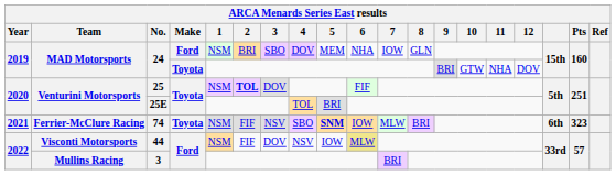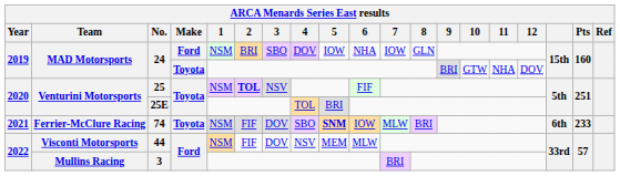 <table class="wikitable" style="text-align:center; font-size:75%">
 <tr>
 <th colspan=19><a href='#'>ARCA Menards Series East</a> results</th>
 </tr>
 <tr>
 <th>Year</th>
 <th>Team</th>
 <th>No.</th>
 <th>Make</th>
 <th>1</th>
 <th>2</th>
 <th>3</th>
 <th>4</th>
 <th>5</th>
 <th>6</th>
 <th>7</th>
 <th>8</th>
 <th>9</th>
 <th>10</th>
 <th>11</th>
 <th>12</th>
 <th></th>
 <th>Pts</th>
 <th>Ref</th>
 </tr>
 <tr>
 <th rowspan=2><a href='#'>2019</a></th>
 <th rowspan=2><a href='#'>MAD Motorsports</a></th>
 <th rowspan=2>24</th>
 <th><a href='#'>Ford</a></th>
 <td style="background:#DFFFDF;"><a href='#'>NSM</a><br></td>
 <td style="background:#FFDF9F;"><a href='#'>BRI</a><br></td>
 <td style="background:#EFCFFF;"><a href='#'>SBO</a><br></td>
 <td style="background:#EFCFFF;"><a href='#'>DOV</a><br></td>
-<td><a href='#'>MEM</a></td>
+<td><a href='#'>IOW</a></td>
 <td><a href='#'>NHA</a></td>
 <td><a href='#'>IOW</a></td>
 <td><a href='#'>GLN</a></td>
 <td colspan=4></td>
 <th rowspan=2>15th</th>
 <th rowspan=2>160</th>
 <th rowspan=2></th>
 </tr>
 <tr>
 <th><a href='#'>Toyota</a></th>
 <td colspan=8></td>
 <td style="background:#DFDFDF;"><a href='#'>BRI</a><br></td>
 <td><a href='#'>GTW</a></td>
 <td><a href='#'>NHA</a></td>
 <td><a href='#'>DOV</a></td>
 </tr>
 <tr>
 <th rowspan=2><a href='#'>2020</a></th>
 <th rowspan=2><a href='#'>Venturini Motorsports</a></th>
 <th>25</th>
 <th rowspan=2><a href='#'>Toyota</a></th>
 <td style="background:#EFCFFF;"><a href='#'>NSM</a><br></td>
 <td style="background:#EFCFFF;"><strong><a href='#'>TOL</a></strong><br></td>
-<td style="background:#DFDFDF;"><a href='#'>DOV</a><br></td>
+<td style="background:#DFDFDF;"><a href='#'>NSV</a><br></td>
 <td colspan=2></td>
 <td style="background:#DFFFDF;"><a href='#'>FIF</a><br></td>
 <td colspan=6></td>
 <th rowspan=2>5th</th>
 <th rowspan=2>251</th>
 <th rowspan=2></th>
 </tr>
 <tr>
 <th>25E</th>
 <td colspan=3></td>
 <td style="background:#FFDF9F;"><a href='#'>TOL</a><br></td>
 <td style="background:#DFDFDF;"><a href='#'>BRI</a><br></td>
 <td colspan=7></td>
 </tr>
 <tr>
 <th><a href='#'>2021</a></th>
 <th><a href='#'>Ferrier-McClure Racing</a></th>
 <th>74</th>
 <th><a href='#'>Toyota</a></th>
 <td style="background:#DFDFDF;"><a href='#'>NSM</a><br></td>
 <td style="background:#DFDFDF;"><a href='#'>FIF</a><br></td>
-<td style="background:#DFDFDF;"><a href='#'>NSV</a><br></td>
+<td style="background:#DFDFDF;"><a href='#'>DOV</a><br></td>
 <td style="background:#EFCFFF;"><a href='#'>SBO</a><br></td>
 <td style="background:#FFDF9F;"><strong><a href='#'>SNM</a></strong><br></td>
 <td style="background:#FFDF9F;"><a href='#'>IOW</a><br></td>
 <td style="background:#DFFFDF;"><a href='#'>MLW</a><br></td>
 <td style="background:#EFCFFF;"><a href='#'>BRI</a><br></td>
 <td colspan=4></td>
 <th>6th</th>
-<th>323</th>
+<th>233</th>
 <th></th>
 </tr>
 <tr>
 <th rowspan=2><a href='#'>2022</a></th>
 <th><a href='#'>Visconti Motorsports</a></th>
 <th>44</th>
 <th rowspan=2><a href='#'>Ford</a></th>
 <td style="background:#FFDF9F;"><a href='#'>NSM</a><br></td>
 <td><a href='#'>FIF</a></td>
 <td><a href='#'>DOV</a></td>
 <td><a href='#'>NSV</a></td>
-<td><a href='#'>IOW</a></td>
-<td style="background: khaki;"><a href='#'>MLW</a></td>
+<td><a href='#'>MEM</a></td>
+<td><a href='#'>MLW</a></td>
 <td colspan=6></td>
 <th rowspan=2>33rd</th>
 <th rowspan=2>57</th>
 <th rowspan=2></th>
 </tr>
 <tr>
 <th><a href='#'>Mullins Racing</a></th>
 <th>3</th>
 <td colspan=6></td>
 <td style="background:#EFCFFF;"><a href='#'>BRI</a><br></td>
 <td colspan=5></td>
 </tr>
 </table>
